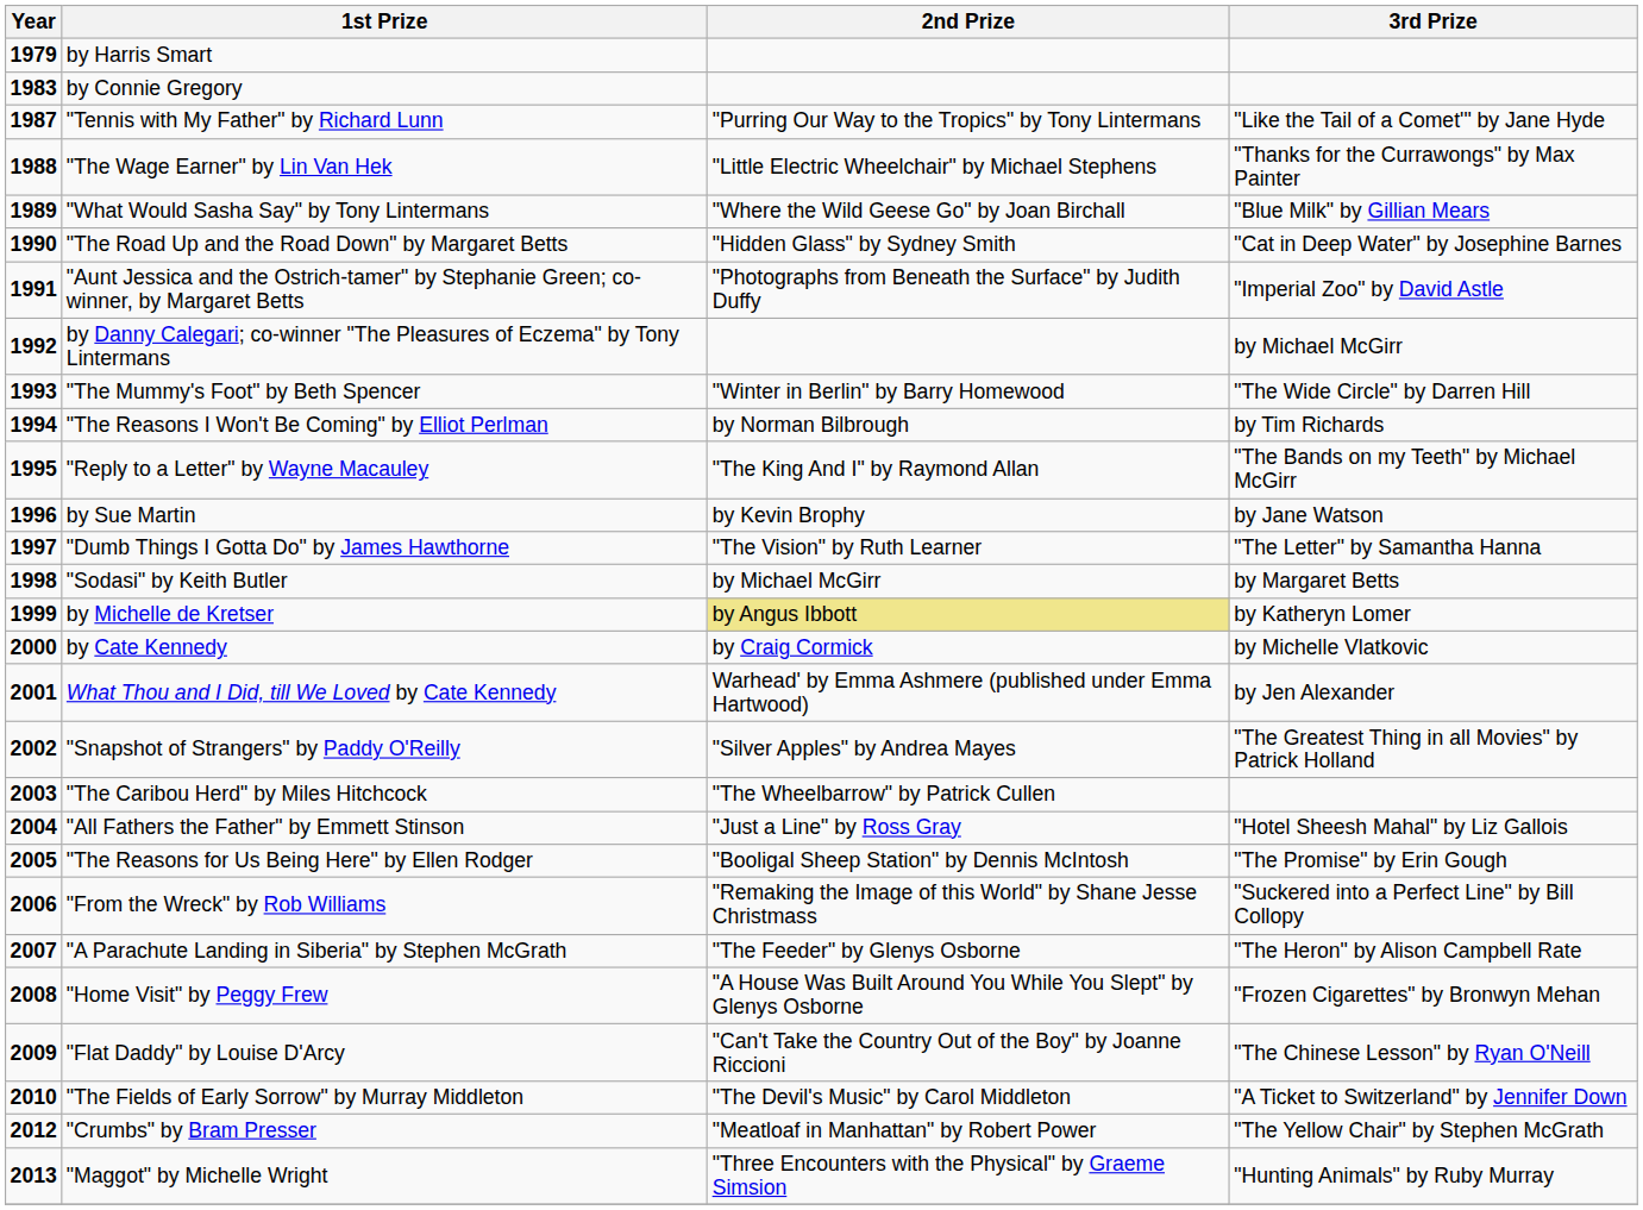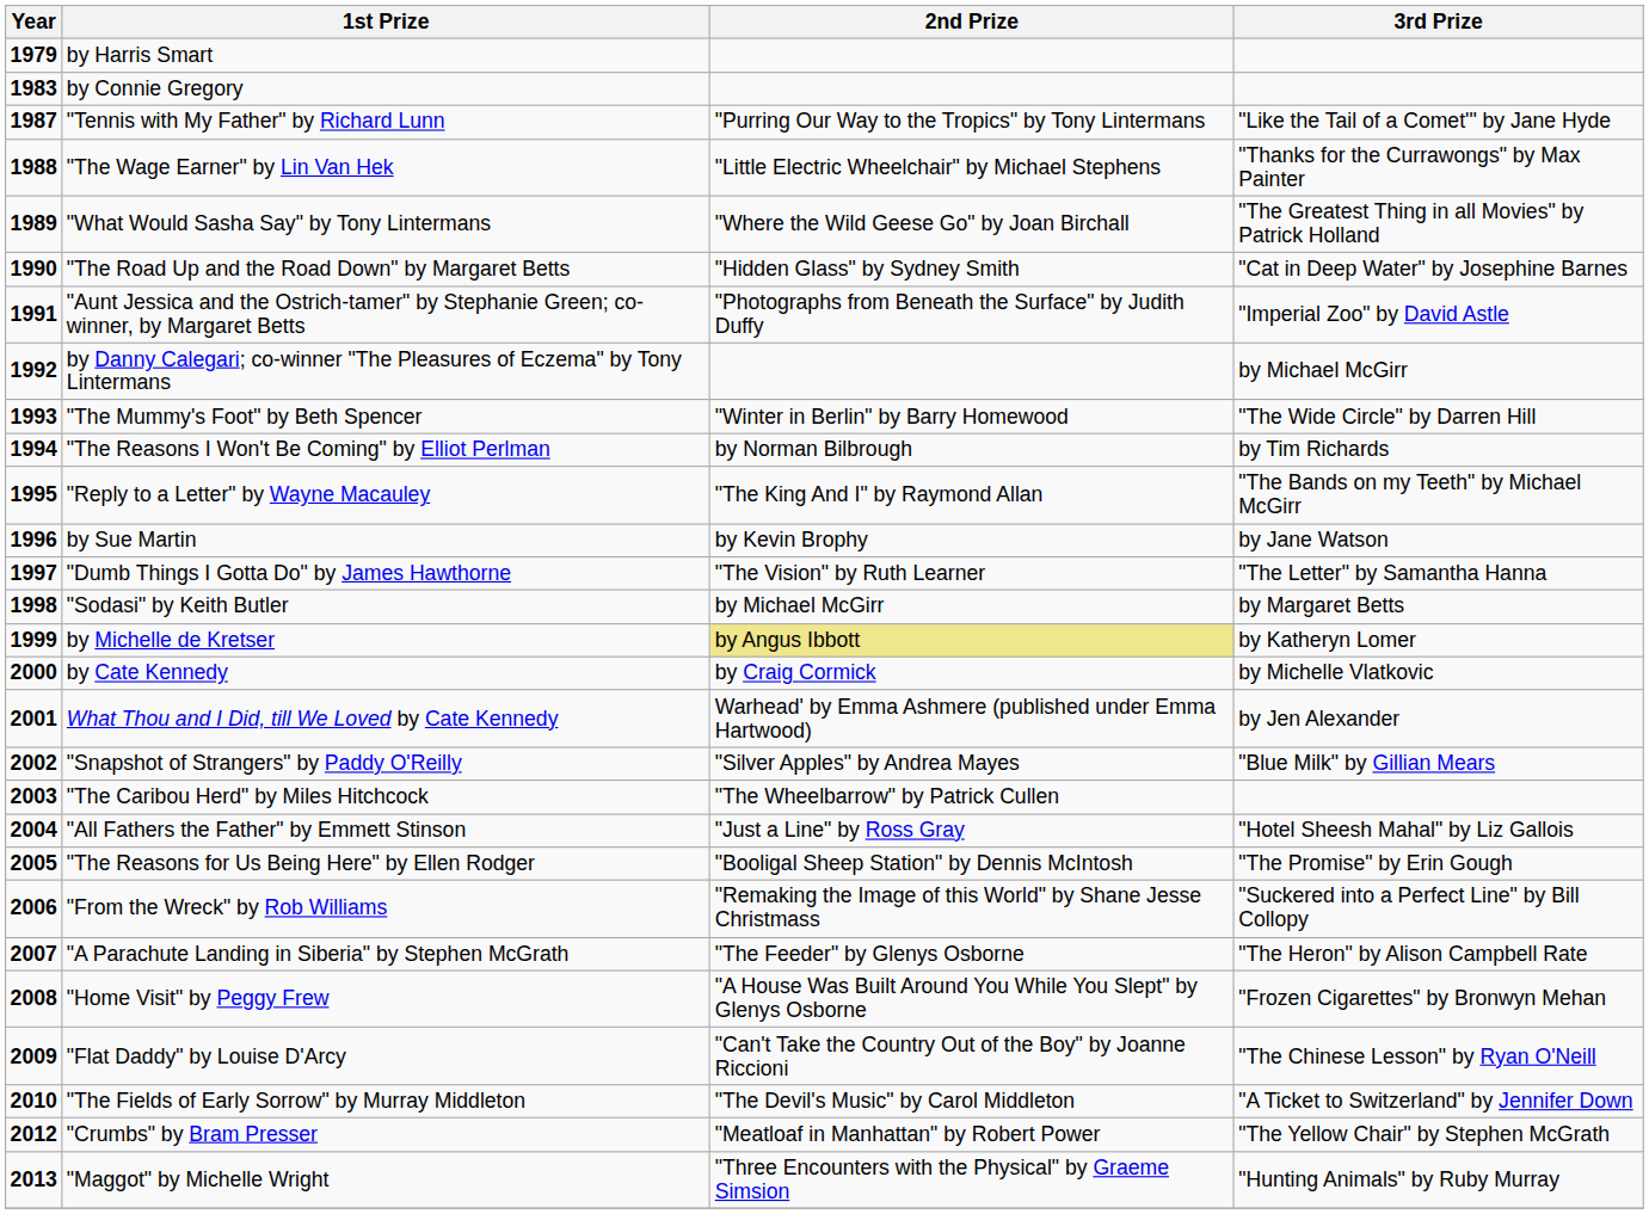 <table class="wikitable">
 <tr>
 <th>Year</th>
 <th>1st Prize</th>
 <th>2nd Prize</th>
 <th>3rd Prize</th>
 </tr>
 <tr>
 <td><strong>1979</strong></td>
 <td>by Harris Smart</td>
 <td></td>
 <td></td>
 </tr>
 <tr>
 <td><strong>1983</strong></td>
 <td>by Connie Gregory</td>
 <td></td>
 <td></td>
 </tr>
 <tr>
 <td><strong>1987</strong></td>
 <td>"Tennis with My Father" by <a href='#'>Richard Lunn</a></td>
 <td>"Purring Our Way to the Tropics" by Tony Lintermans</td>
 <td>"Like the Tail of a Comet'" by Jane Hyde</td>
 </tr>
 <tr>
 <td><strong>1988</strong></td>
 <td>"The Wage Earner" by <a href='#'>Lin Van Hek</a></td>
 <td>"Little Electric Wheelchair" by Michael Stephens</td>
 <td>"Thanks for the Currawongs" by Max Painter</td>
 </tr>
 <tr>
 <td><strong>1989</strong></td>
 <td>"What Would Sasha Say" by Tony Lintermans</td>
 <td>"Where the Wild Geese Go" by Joan Birchall</td>
-<td>"Blue Milk" by <a href='#'>Gillian Mears</a></td>
+<td>"The Greatest Thing in all Movies" by Patrick Holland</td>
 </tr>
 <tr>
 <td><strong>1990</strong></td>
 <td>"The Road Up and the Road Down" by Margaret Betts</td>
 <td>"Hidden Glass" by Sydney Smith</td>
 <td>"Cat in Deep Water" by Josephine Barnes</td>
 </tr>
 <tr>
 <td><strong>1991</strong></td>
 <td>"Aunt Jessica and the Ostrich-tamer" by Stephanie Green; co-winner, by Margaret Betts</td>
 <td>"Photographs from Beneath the Surface" by Judith Duffy</td>
 <td>"Imperial Zoo" by <a href='#'>David Astle</a></td>
 </tr>
 <tr>
 <td><strong>1992</strong></td>
 <td><em></em> by <a href='#'>Danny Calegari</a>; co-winner "The Pleasures of Eczema" by Tony Lintermans</td>
 <td></td>
 <td>by Michael McGirr</td>
 </tr>
 <tr>
 <td><strong>1993</strong></td>
 <td>"The Mummy's Foot" by Beth Spencer</td>
 <td>"Winter in Berlin" by Barry Homewood</td>
 <td>"The Wide Circle" by Darren Hill</td>
 </tr>
 <tr>
 <td><strong>1994</strong></td>
 <td>"The Reasons I Won't Be Coming" by <a href='#'>Elliot Perlman</a></td>
 <td>by Norman Bilbrough</td>
 <td>by Tim Richards</td>
 </tr>
 <tr>
 <td><strong>1995</strong></td>
 <td>"Reply to a Letter" by <a href='#'>Wayne Macauley</a></td>
 <td>"The King And I" by Raymond Allan</td>
 <td>"The Bands on my Teeth" by Michael McGirr</td>
 </tr>
 <tr>
 <td><strong>1996</strong></td>
 <td>by Sue Martin</td>
 <td>by Kevin Brophy</td>
 <td>by Jane Watson</td>
 </tr>
 <tr>
 <td><strong>1997</strong></td>
 <td>"Dumb Things I Gotta Do" by <a href='#'>James Hawthorne</a></td>
 <td>"The Vision" by Ruth Learner</td>
 <td>"The Letter" by Samantha Hanna</td>
 </tr>
 <tr>
 <td><strong>1998</strong></td>
 <td>"Sodasi" by Keith Butler</td>
 <td>by Michael McGirr</td>
 <td>by Margaret Betts</td>
 </tr>
 <tr>
 <td><strong>1999</strong></td>
 <td>by <a href='#'>Michelle de Kretser</a></td>
 <td style="background: khaki;">by Angus Ibbott</td>
 <td>by Katheryn Lomer</td>
 </tr>
 <tr>
 <td><strong>2000</strong></td>
 <td>by <a href='#'>Cate Kennedy</a></td>
 <td>by <a href='#'>Craig Cormick</a></td>
 <td>by Michelle Vlatkovic</td>
 </tr>
 <tr>
 <td><strong>2001</strong></td>
 <td><em><a href='#'>What Thou and I Did, till We Loved</a></em> by <a href='#'>Cate Kennedy</a></td>
 <td>Warhead' by Emma Ashmere (published under Emma Hartwood)</td>
 <td>by Jen Alexander</td>
 </tr>
 <tr>
 <td><strong>2002</strong></td>
 <td>"Snapshot of Strangers" by <a href='#'>Paddy O'Reilly</a></td>
 <td>"Silver Apples" by Andrea Mayes</td>
-<td>"The Greatest Thing in all Movies" by Patrick Holland</td>
+<td>"Blue Milk" by <a href='#'>Gillian Mears</a></td>
 </tr>
 <tr>
 <td><strong>2003</strong></td>
 <td>"The Caribou Herd" by Miles Hitchcock</td>
 <td>"The Wheelbarrow" by Patrick Cullen</td>
 <td></td>
 </tr>
 <tr>
 <td><strong>2004</strong></td>
 <td>"All Fathers the Father" by Emmett Stinson</td>
 <td>"Just a Line" by <a href='#'>Ross Gray</a></td>
 <td>"Hotel Sheesh Mahal" by Liz Gallois</td>
 </tr>
 <tr>
 <td><strong>2005</strong></td>
 <td>"The Reasons for Us Being Here" by Ellen Rodger</td>
 <td>"Booligal Sheep Station" by Dennis McIntosh</td>
 <td>"The Promise" by Erin Gough</td>
 </tr>
 <tr>
 <td><strong>2006</strong></td>
 <td>"From the Wreck" by <a href='#'>Rob Williams</a></td>
 <td>"Remaking the Image of this World" by Shane Jesse Christmass</td>
 <td>"Suckered into a Perfect Line" by Bill Collopy</td>
 </tr>
 <tr>
 <td><strong>2007</strong></td>
 <td>"A Parachute Landing in Siberia" by Stephen McGrath</td>
 <td>"The Feeder" by Glenys Osborne</td>
 <td>"The Heron" by Alison Campbell Rate</td>
 </tr>
 <tr>
 <td><strong>2008</strong></td>
 <td>"Home Visit" by <a href='#'>Peggy Frew</a></td>
 <td>"A House Was Built Around You While You Slept" by Glenys Osborne</td>
 <td>"Frozen Cigarettes" by Bronwyn Mehan</td>
 </tr>
 <tr>
 <td><strong>2009</strong></td>
 <td>"Flat Daddy" by Louise D'Arcy</td>
 <td>"Can't Take the Country Out of the Boy" by Joanne Riccioni</td>
 <td>"The Chinese Lesson" by <a href='#'>Ryan O'Neill</a></td>
 </tr>
 <tr>
 <td><strong>2010</strong></td>
 <td>"The Fields of Early Sorrow" by Murray Middleton</td>
 <td>"The Devil's Music" by Carol Middleton</td>
 <td>"A Ticket to Switzerland" by <a href='#'>Jennifer Down</a></td>
 </tr>
 <tr>
 <td><strong>2012</strong></td>
 <td>"Crumbs" by <a href='#'>Bram Presser</a></td>
 <td>"Meatloaf in Manhattan" by Robert Power</td>
 <td>"The Yellow Chair" by Stephen McGrath</td>
 </tr>
 <tr>
 <td><strong>2013</strong></td>
 <td>"Maggot" by Michelle Wright</td>
 <td>"Three Encounters with the Physical" by <a href='#'>Graeme Simsion</a></td>
 <td>"Hunting Animals" by Ruby Murray</td>
 </tr>
 <tr>
 </tr>
 </table>
